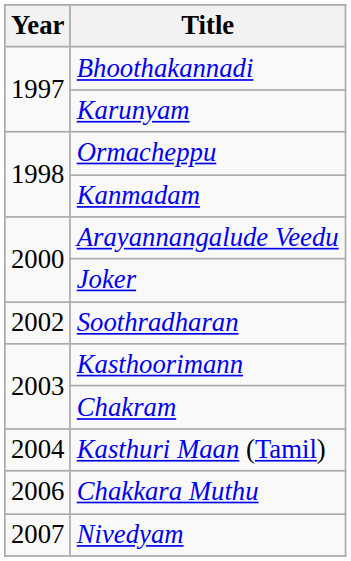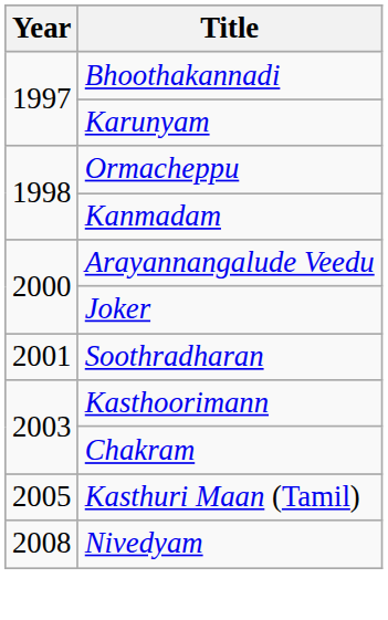 <table class="wikitable">
 <tr style="background:#ccc; text-align:center;">
 <th>Year</th>
 <th>Title</th>
 </tr>
 <tr>
 <td rowspan="2">1997</td>
 <td><em><a href='#'>Bhoothakannadi</a></em></td>
 </tr>
 <tr .>
 <td><em><a href='#'>Karunyam</a></em></td>
 </tr>
 <tr>
 <td rowspan="2">1998</td>
 <td><em><a href='#'>Ormacheppu</a></em></td>
 </tr>
 <tr>
 <td><em><a href='#'>Kanmadam</a></em></td>
 </tr>
 <tr>
 <td rowspan="2">2000</td>
 <td><em><a href='#'>Arayannangalude Veedu</a></em></td>
 </tr>
 <tr>
 <td><em><a href='#'>Joker</a></em></td>
 </tr>
 <tr>
-<td>2002</td>
+<td>2001</td>
 <td><em><a href='#'>Soothradharan</a></em></td>
 </tr>
 <tr>
 <td rowspan="2">2003</td>
 <td><em><a href='#'>Kasthoorimann</a></em></td>
 </tr>
 <tr>
 <td><em><a href='#'>Chakram</a></em></td>
 </tr>
 <tr>
-<td>2004</td>
+<td>2005</td>
 <td><em><a href='#'>Kasthuri Maan</a></em> (<a href='#'>Tamil</a>)</td>
 </tr>
 <tr>
-<td>2006</td>
-<td><em><a href='#'>Chakkara Muthu</a></em></td>
-</tr>
-<tr>
-<td>2007</td>
+<td>2008</td>
 <td><em><a href='#'>Nivedyam</a></em></td>
 </tr>
 </table>
